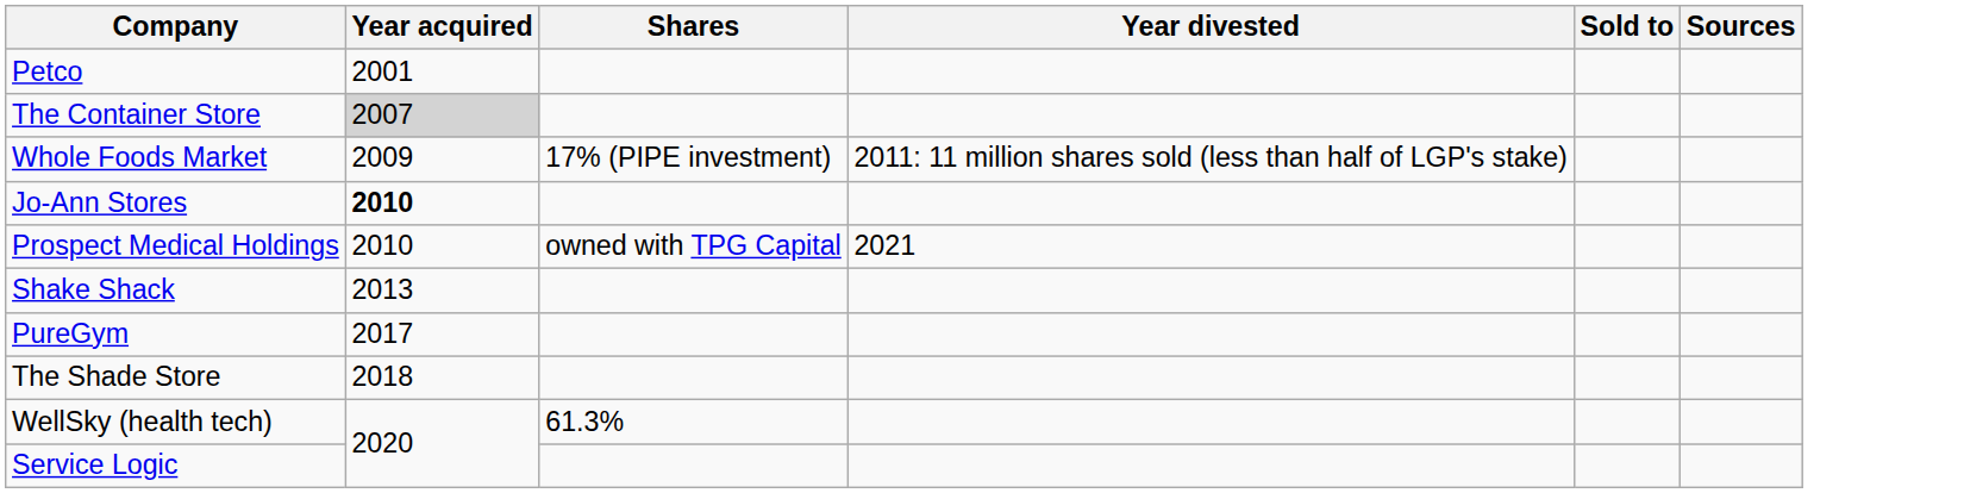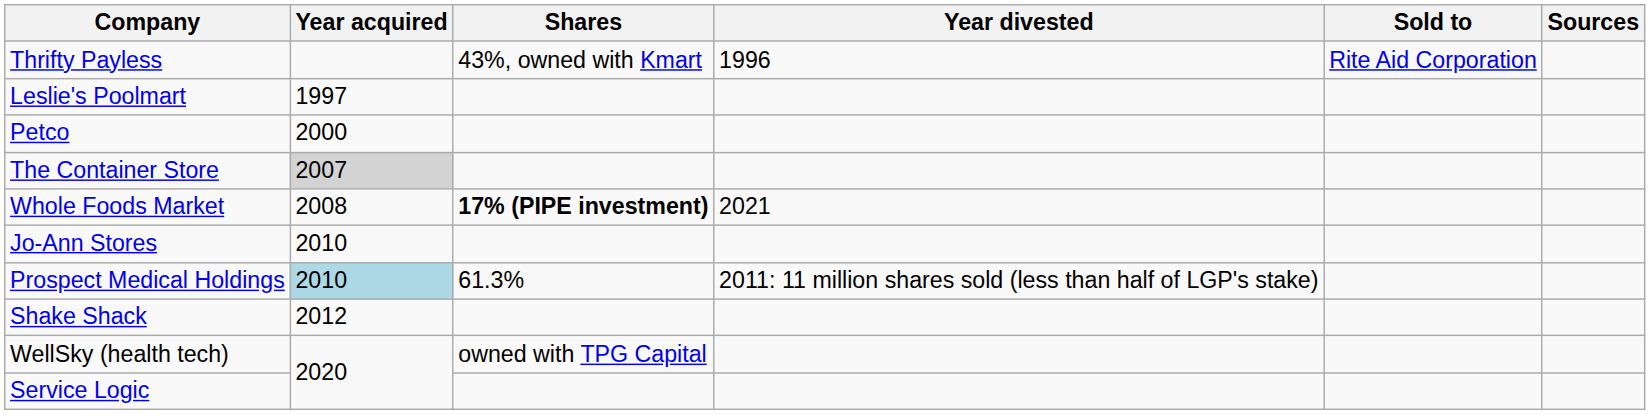 <table class="wikitable">
 <tr>
 <th>Company</th>
 <th>Year acquired</th>
 <th>Shares</th>
 <th>Year divested</th>
 <th>Sold to</th>
 <th>Sources</th>
 </tr>
 <tr>
+<td><a href='#'>Thrifty Payless</a></td>
+<td></td>
+<td>43%, owned with <a href='#'>Kmart</a></td>
+<td>1996</td>
+<td><a href='#'>Rite Aid Corporation</a></td>
+<td></td>
+</tr>
+<tr>
+<td><a href='#'>Leslie's Poolmart</a></td>
+<td>1997</td>
+<td></td>
+<td></td>
+<td></td>
+<td></td>
+</tr>
+<tr>
 <td><a href='#'>Petco</a></td>
-<td>2001</td>
+<td>2000</td>
 <td></td>
 <td></td>
 <td></td>
 <td></td>
 </tr>
 <tr>
 <td><a href='#'>The Container Store</a></td>
 <td style="background: lightgrey;">2007</td>
 <td></td>
 <td></td>
 <td></td>
 <td></td>
 </tr>
 <tr>
 <td><a href='#'>Whole Foods Market</a></td>
-<td>2009</td>
-<td>17% (PIPE investment)</td>
-<td>2011: 11 million shares sold (less than half of LGP's stake)</td>
+<td>2008</td>
+<td><strong>17% (PIPE investment)</strong></td>
+<td>2021</td>
 <td></td>
 <td></td>
 </tr>
 <tr>
 <td><a href='#'>Jo-Ann Stores</a></td>
-<td><strong>2010</strong></td>
+<td>2010</td>
 <td></td>
 <td></td>
 <td></td>
 <td></td>
 </tr>
 <tr>
 <td><a href='#'>Prospect Medical Holdings</a></td>
-<td>2010</td>
-<td>owned with <a href='#'>TPG Capital</a></td>
-<td>2021</td>
+<td style="background: lightblue;">2010</td>
+<td>61.3%</td>
+<td>2011: 11 million shares sold (less than half of LGP's stake)</td>
 <td></td>
 <td></td>
 </tr>
 <tr>
 <td><a href='#'>Shake Shack</a></td>
-<td>2013</td>
-<td></td>
-<td></td>
-<td></td>
-<td></td>
-</tr>
-<tr>
-<td><a href='#'>PureGym</a></td>
-<td>2017</td>
-<td></td>
-<td></td>
-<td></td>
-<td></td>
-</tr>
-<tr>
-<td>The Shade Store</td>
-<td>2018</td>
+<td>2012</td>
 <td></td>
 <td></td>
 <td></td>
 <td></td>
 </tr>
 <tr>
 <td>WellSky (health tech)</td>
 <td rowspan="2">2020</td>
-<td>61.3%</td>
+<td>owned with <a href='#'>TPG Capital</a></td>
 <td></td>
 <td></td>
 <td></td>
 </tr>
 <tr>
 <td><a href='#'>Service Logic</a></td>
 <td></td>
 <td></td>
 <td></td>
 <td></td>
 </tr>
 </table>
